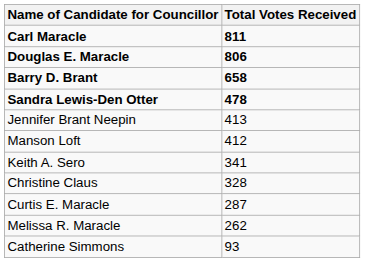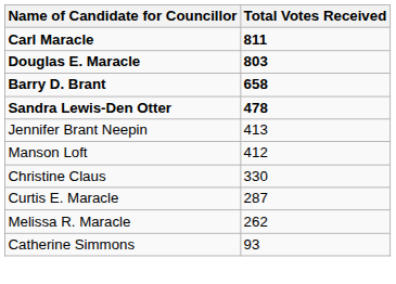 <table class="wikitable">
 <tr>
 <th>Name of Candidate for Councillor</th>
 <th>Total Votes Received</th>
 </tr>
 <tr>
 <td><strong>Carl Maracle</strong></td>
 <td><strong>811</strong></td>
 </tr>
 <tr>
 <td><strong>Douglas E. Maracle</strong></td>
-<td><strong>806</strong></td>
+<td><strong>803</strong></td>
 </tr>
 <tr>
 <td><strong>Barry D. Brant</strong></td>
 <td><strong>658</strong></td>
 </tr>
 <tr>
 <td><strong>Sandra Lewis-Den Otter</strong></td>
 <td><strong>478</strong></td>
 </tr>
 <tr>
 <td>Jennifer Brant Neepin</td>
 <td>413</td>
 </tr>
 <tr>
 <td>Manson Loft</td>
 <td>412</td>
 </tr>
 <tr>
-<td>Keith A. Sero</td>
-<td>341</td>
-</tr>
-<tr>
 <td>Christine Claus</td>
-<td>328</td>
+<td>330</td>
 </tr>
 <tr>
 <td>Curtis E. Maracle</td>
 <td>287</td>
 </tr>
 <tr>
 <td>Melissa R. Maracle</td>
 <td>262</td>
 </tr>
 <tr>
 <td>Catherine Simmons</td>
 <td>93</td>
 </tr>
 </table>
